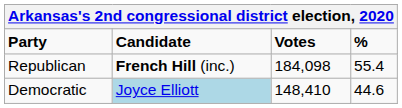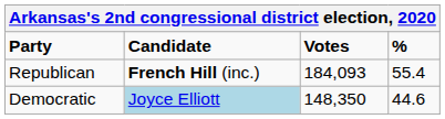 <table class="wikitable">
 <tr>
 <th colspan="4"><a href='#'>Arkansas's 2nd congressional district</a> election, <a href='#'>2020</a></th>
 </tr>
 <tr>
 <td><strong>Party</strong></td>
 <td><strong>Candidate</strong></td>
 <td><strong>Votes</strong></td>
 <td><strong>%</strong></td>
 </tr>
 <tr>
 <td>Republican</td>
 <td><strong>French Hill</strong> (inc.)</td>
-<td>184,098</td>
+<td>184,093</td>
 <td>55.4</td>
 </tr>
 <tr>
 <td>Democratic</td>
 <td style="background: lightblue;"><a href='#'>Joyce Elliott</a></td>
-<td>148,410</td>
+<td>148,350</td>
 <td>44.6</td>
 </tr>
 </table>
